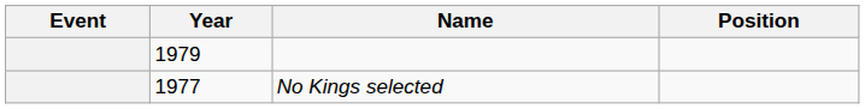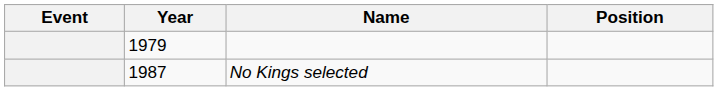 <table class="wikitable sortable" width="75%">
 <tr>
 <th scope="col">Event</th>
 <th scope="col">Year</th>
 <th scope="col">Name</th>
 <th scope="col">Position</th>
 </tr>
 <tr>
 <th scope="row"></th>
 <td>1979</td>
 <td></td>
 <td></td>
 </tr>
 <tr>
 <th scope="row"></th>
-<td>1977</td>
+<td>1987</td>
 <td><em>No Kings selected</em></td>
 <td></td>
 </tr>
 </table>
